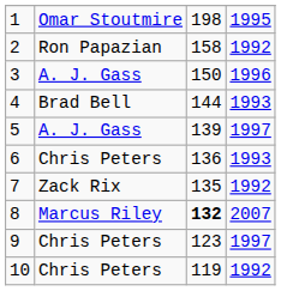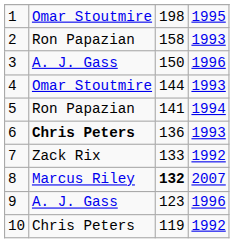 <table class="wikitable">
 <tr>
 </tr>
 <tr>
 <td>1</td>
 <td><a href='#'>Omar Stoutmire</a></td>
 <td>198</td>
 <td><a href='#'>1995</a></td>
 </tr>
 <tr>
 <td>2</td>
 <td>Ron Papazian</td>
 <td>158</td>
-<td><a href='#'>1992</a></td>
+<td><a href='#'>1993</a></td>
 </tr>
 <tr>
 <td>3</td>
 <td><a href='#'>A. J. Gass</a></td>
 <td>150</td>
 <td><a href='#'>1996</a></td>
 </tr>
 <tr>
 <td>4</td>
-<td>Brad Bell</td>
+<td><a href='#'>Omar Stoutmire</a></td>
 <td>144</td>
 <td><a href='#'>1993</a></td>
 </tr>
 <tr>
 <td>5</td>
-<td><a href='#'>A. J. Gass</a></td>
-<td>139</td>
-<td><a href='#'>1997</a></td>
+<td>Ron Papazian</td>
+<td>141</td>
+<td><a href='#'>1994</a></td>
 </tr>
 <tr>
 <td>6</td>
-<td>Chris Peters</td>
+<td><strong>Chris Peters</strong></td>
 <td>136</td>
 <td><a href='#'>1993</a></td>
 </tr>
 <tr>
 <td>7</td>
 <td>Zack Rix</td>
-<td>135</td>
+<td>133</td>
 <td><a href='#'>1992</a></td>
 </tr>
 <tr>
 <td>8</td>
 <td><a href='#'>Marcus Riley</a></td>
 <td><strong>132</strong></td>
 <td><a href='#'>2007</a></td>
 </tr>
 <tr>
 <td>9</td>
-<td>Chris Peters</td>
+<td><a href='#'>A. J. Gass</a></td>
 <td>123</td>
-<td><a href='#'>1997</a></td>
+<td><a href='#'>1996</a></td>
 </tr>
 <tr>
 <td>10</td>
 <td>Chris Peters</td>
 <td>119</td>
 <td><a href='#'>1992</a></td>
 </tr>
 </table>
